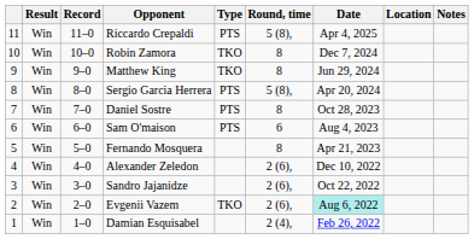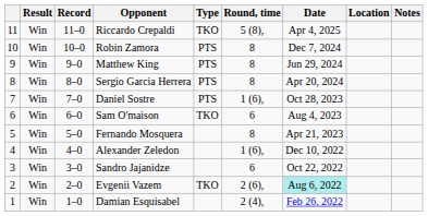 <table class="wikitable" style="text-align:center">
 <tr>
 <th></th>
 <th>Result</th>
 <th>Record</th>
 <th>Opponent</th>
 <th>Type</th>
 <th>Round, time</th>
 <th>Date</th>
 <th>Location</th>
 <th>Notes</th>
 </tr>
 <tr>
 <td>11</td>
 <td>Win</td>
 <td>11–0</td>
 <td style="text-align:left;">Riccardo Crepaldi</td>
-<td>PTS</td>
+<td>TKO</td>
 <td>5 (8), </td>
 <td>Apr 4, 2025</td>
 <td style="text-align:left;"></td>
 </tr>
 <tr>
 <td>10</td>
 <td>Win</td>
 <td>10–0</td>
 <td style="text-align:left;">Robin Zamora</td>
-<td>TKO</td>
+<td>PTS</td>
 <td>8</td>
 <td>Dec 7, 2024</td>
 <td style="text-align:left;"></td>
 <td></td>
 </tr>
 <tr>
 <td>9</td>
 <td>Win</td>
 <td>9–0</td>
 <td style="text-align:left;">Matthew King</td>
-<td>TKO</td>
+<td>PTS</td>
 <td>8</td>
 <td>Jun 29, 2024</td>
 <td style="text-align:left;"></td>
 <td></td>
 </tr>
 <tr>
 <td>8</td>
 <td>Win</td>
 <td>8–0</td>
 <td style="text-align:left;">Sergio Garcia Herrera</td>
 <td>PTS</td>
-<td>5 (8), </td>
+<td>8</td>
 <td>Apr 20, 2024</td>
 <td style="text-align:left;"></td>
 <td></td>
 </tr>
 <tr>
 <td>7</td>
 <td>Win</td>
 <td>7–0</td>
 <td style="text-align:left;">Daniel Sostre</td>
 <td>PTS</td>
-<td>8</td>
+<td>1 (6), </td>
 <td>Oct 28, 2023</td>
 <td style="text-align:left;"></td>
 <td></td>
 </tr>
 <tr>
 <td>6</td>
 <td>Win</td>
 <td>6–0</td>
 <td style="text-align:left;">Sam O'maison</td>
-<td>PTS</td>
+<td>TKO</td>
 <td>6</td>
 <td>Aug 4, 2023</td>
 <td style="text-align:left;"></td>
 <td></td>
 </tr>
 <tr>
 <td>5</td>
 <td>Win</td>
 <td>5–0</td>
 <td style="text-align:left;">Fernando Mosquera</td>
 <td></td>
 <td>8</td>
 <td>Apr 21, 2023</td>
 <td style="text-align:left;"></td>
 <td></td>
 </tr>
 <tr>
 <td>4</td>
 <td>Win</td>
 <td>4–0</td>
 <td style="text-align:left;">Alexander Zeledon</td>
 <td></td>
-<td>2 (6), </td>
+<td>1 (6), </td>
 <td>Dec 10, 2022</td>
 <td style="text-align:left;"></td>
 <td></td>
 </tr>
 <tr>
 <td>3</td>
 <td>Win</td>
 <td>3–0</td>
 <td style="text-align:left;">Sandro Jajanidze</td>
 <td></td>
-<td>2 (6), </td>
+<td>6</td>
 <td>Oct 22, 2022</td>
 <td style="text-align:left;"></td>
 <td></td>
 </tr>
 <tr>
 <td>2</td>
 <td>Win</td>
 <td>2–0</td>
 <td style="text-align:left;">Evgenii Vazem</td>
 <td>TKO</td>
 <td>2 (6), </td>
 <td style="background: paleturquoise;">Aug 6, 2022</td>
 <td style="text-align:left;"></td>
 <td></td>
 </tr>
 <tr>
 <td>1</td>
 <td>Win</td>
 <td>1–0</td>
 <td style="text-align:left;">Damian Esquisabel</td>
 <td></td>
 <td>2 (4), </td>
 <td><a href='#'>Feb 26, 2022</a></td>
 <td style="text-align:left;"></td>
 <td></td>
 </tr>
 </table>
